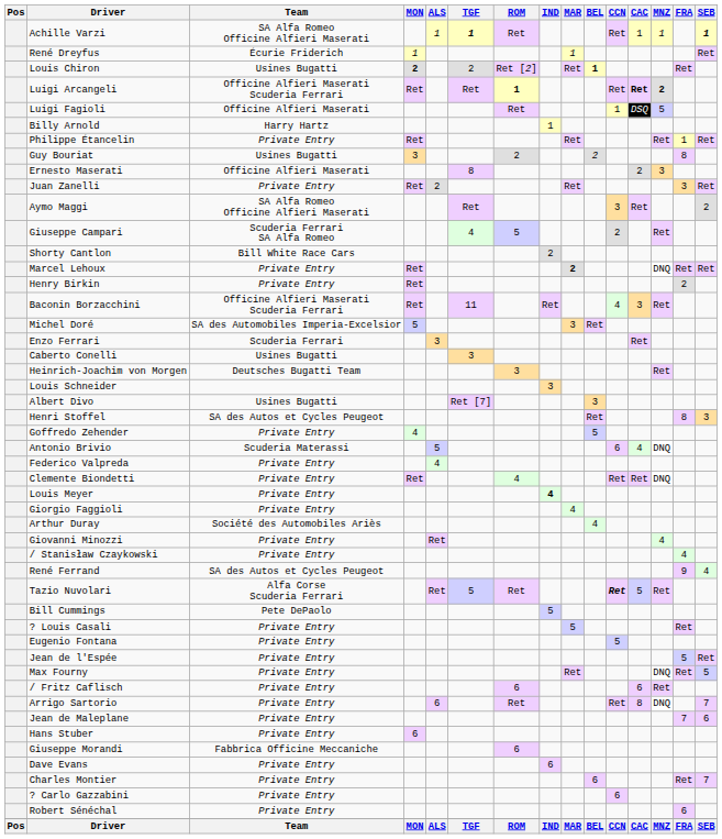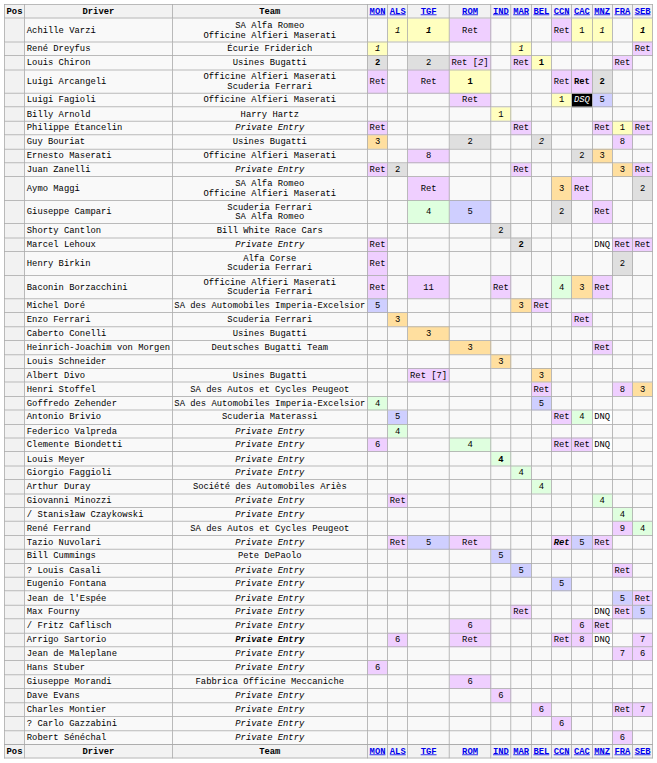 <table class="wikitable" style="font-size: 85%; text-align:center">
 <tr valign="top">
 <th valign="middle">Pos</th>
 <th valign="middle">Driver</th>
 <th valign="middle">Team</th>
 <th><a href='#'>MON</a><br></th>
 <th><a href='#'>ALS</a><br></th>
 <th><a href='#'>TGF</a><br></th>
 <th><a href='#'>ROM</a><br></th>
 <th><a href='#'>IND</a><br></th>
 <th><a href='#'>MAR</a><br></th>
 <th><a href='#'>BEL</a><br></th>
 <th><a href='#'>CCN</a><br></th>
 <th><a href='#'>CAC</a><br></th>
 <th><a href='#'>MNZ</a><br></th>
 <th><a href='#'>FRA</a><br></th>
 <th><a href='#'>SEB</a><br></th>
 </tr>
 <tr>
 <th></th>
 <td align="left"> Achille Varzi</td>
 <td>SA Alfa Romeo<br>Officine Alfieri Maserati</td>
 <td></td>
 <td style="background:#ffffbf;"><em>1</em></td>
 <td style="background:#ffffbf;"><strong><em>1</em></strong></td>
 <td style="background:#efcfff;">Ret</td>
 <td></td>
 <td></td>
 <td></td>
 <td style="background:#efcfff;">Ret</td>
 <td style="background:#ffffbf;">1</td>
 <td style="background:#ffffbf;"><em>1</em></td>
 <td></td>
 <td style="background:#ffffbf;"><strong><em>1</em></strong></td>
 </tr>
 <tr>
 <th></th>
 <td align="left"> René Dreyfus</td>
 <td>Écurie Friderich</td>
 <td style="background:#ffffbf;"><em>1</em></td>
 <td></td>
 <td></td>
 <td></td>
 <td></td>
 <td style="background:#ffffbf;"><em>1</em></td>
 <td></td>
 <td></td>
 <td></td>
 <td></td>
 <td></td>
 <td style="background:#efcfff;">Ret</td>
 </tr>
 <tr>
 <th></th>
 <td align="left"> Louis Chiron</td>
 <td>Usines Bugatti</td>
 <td style="background:#dfdfdf;"><strong>2</strong></td>
 <td></td>
 <td style="background:#dfdfdf;">2</td>
 <td style="background:#efcfff;">Ret [<em>2</em>]</td>
 <td></td>
 <td style="background:#efcfff;">Ret</td>
 <td style="background:#ffffbf;"><strong>1</strong></td>
 <td></td>
 <td></td>
 <td></td>
 <td style="background:#efcfff;">Ret</td>
 <td></td>
 </tr>
 <tr>
 <th></th>
 <td align="left"> Luigi Arcangeli</td>
 <td>Officine Alfieri Maserati <br>Scuderia Ferrari</td>
 <td style="background:#efcfff;">Ret</td>
 <td></td>
 <td style="background:#efcfff;">Ret</td>
 <td style="background:#ffffbf;"><strong>1</strong></td>
 <td></td>
 <td></td>
 <td></td>
 <td style="background:#efcfff;">Ret</td>
 <td style="background:#efcfff;"><strong>Ret</strong></td>
 <td style="background:#dfdfdf;"><strong>2</strong></td>
 <td></td>
 <td></td>
 </tr>
 <tr>
 <th></th>
 <td align="left"> Luigi Fagioli</td>
 <td>Officine Alfieri Maserati</td>
 <td></td>
 <td></td>
 <td></td>
 <td style="background:#efcfff;">Ret</td>
 <td></td>
 <td></td>
 <td></td>
 <td style="background:#ffffbf;">1</td>
 <td style="background:#000000;color:white"><em>DSQ</em></td>
 <td style="background:#cfcfff;">5</td>
 <td></td>
 <td></td>
 </tr>
 <tr>
 <th></th>
 <td align="left"> Billy Arnold</td>
 <td>Harry Hartz</td>
 <td></td>
 <td></td>
 <td></td>
 <td></td>
 <td style="background:#ffffbf;">1</td>
 <td></td>
 <td></td>
 <td></td>
 <td></td>
 <td></td>
 <td></td>
 <td></td>
 </tr>
 <tr>
 <th></th>
 <td align="left"> Philippe Étancelin</td>
 <td><em>Private Entry</em></td>
 <td style="background:#efcfff;">Ret</td>
 <td></td>
 <td></td>
 <td></td>
 <td></td>
 <td style="background:#efcfff;">Ret</td>
 <td></td>
 <td></td>
 <td></td>
 <td style="background:#efcfff;">Ret</td>
 <td style="background:#ffffbf;">1</td>
 <td style="background:#efcfff;">Ret</td>
 </tr>
 <tr>
 <th></th>
 <td align="left"> Guy Bouriat</td>
 <td>Usines Bugatti</td>
 <td style="background:#ffdf9f;">3</td>
 <td></td>
 <td></td>
 <td style="background:#dfdfdf;">2</td>
 <td></td>
 <td></td>
 <td style="background:#dfdfdf;"><em>2</em></td>
 <td></td>
 <td></td>
 <td></td>
 <td style="background:#efcfff;">8</td>
 <td></td>
 </tr>
 <tr>
 <th></th>
 <td align="left"> Ernesto Maserati</td>
 <td>Officine Alfieri Maserati</td>
 <td></td>
 <td></td>
 <td style="background:#efcfff;">8</td>
 <td></td>
 <td></td>
 <td></td>
 <td></td>
 <td></td>
 <td style="background:#dfdfdf;">2</td>
 <td style="background:#ffdf9f;">3</td>
 <td></td>
 <td></td>
 </tr>
 <tr>
 <th></th>
 <td align="left"> Juan Zanelli</td>
 <td><em>Private Entry</em></td>
 <td style="background:#efcfff;">Ret</td>
 <td style="background:#dfdfdf;">2</td>
 <td></td>
 <td></td>
 <td></td>
 <td style="background:#efcfff;">Ret</td>
 <td></td>
 <td></td>
 <td></td>
 <td></td>
 <td style="background:#ffdf9f;">3</td>
 <td style="background:#efcfff;">Ret</td>
 </tr>
 <tr>
 <th></th>
 <td align="left"> Aymo Maggi</td>
 <td>SA Alfa Romeo<br>Officine Alfieri Maserati</td>
 <td></td>
 <td></td>
 <td style="background:#efcfff;">Ret</td>
 <td></td>
 <td></td>
 <td></td>
 <td></td>
 <td style="background:#ffdf9f;">3</td>
 <td style="background:#efcfff;">Ret</td>
 <td></td>
 <td></td>
 <td style="background:#dfdfdf;">2</td>
 </tr>
 <tr>
 <th></th>
 <td align="left"> Giuseppe Campari</td>
 <td>Scuderia Ferrari<br> SA Alfa Romeo</td>
 <td></td>
 <td></td>
 <td style="background:#dfffdf;">4</td>
 <td style="background:#cfcfff;">5</td>
 <td></td>
 <td></td>
 <td></td>
 <td style="background:#dfdfdf;">2</td>
 <td></td>
 <td style="background:#efcfff;">Ret</td>
 <td></td>
 <td></td>
 </tr>
 <tr>
 <th></th>
 <td align="left"> Shorty Cantlon</td>
 <td>Bill White Race Cars</td>
 <td></td>
 <td></td>
 <td></td>
 <td></td>
 <td style="background:#dfdfdf;">2</td>
 <td></td>
 <td></td>
 <td></td>
 <td></td>
 <td></td>
 <td></td>
 <td></td>
 </tr>
 <tr>
 <th></th>
 <td align="left"> Marcel Lehoux</td>
 <td><em>Private Entry</em></td>
 <td style="background:#efcfff;">Ret</td>
 <td></td>
 <td></td>
 <td></td>
 <td></td>
 <td style="background:#dfdfdf;"><strong>2</strong></td>
 <td></td>
 <td></td>
 <td></td>
 <td style="background:#ffffff;">DNQ</td>
 <td style="background:#efcfff;">Ret</td>
 <td style="background:#efcfff;">Ret</td>
 </tr>
 <tr>
 <th></th>
 <td align="left"> Henry Birkin</td>
-<td><em>Private Entry</em></td>
+<td>Alfa Corse<br>Scuderia Ferrari</td>
 <td style="background:#efcfff;">Ret</td>
 <td></td>
 <td></td>
 <td></td>
 <td></td>
 <td></td>
 <td></td>
 <td></td>
 <td></td>
 <td></td>
 <td style="background:#dfdfdf;">2</td>
 <td></td>
 </tr>
 <tr>
 <th></th>
 <td align="left"> Baconin Borzacchini</td>
 <td>Officine Alfieri Maserati<br>Scuderia Ferrari</td>
 <td style="background:#efcfff;">Ret</td>
 <td></td>
 <td style="background:#efcfff;">11</td>
 <td></td>
 <td style="background:#efcfff;">Ret</td>
 <td></td>
 <td></td>
 <td style="background:#dfffdf;">4</td>
 <td style="background:#ffdf9f;">3</td>
 <td style="background:#efcfff;">Ret</td>
 <td></td>
 <td></td>
 </tr>
 <tr>
 <th></th>
 <td align="left"> Michel Doré</td>
 <td>SA des Automobiles Imperia-Excelsior</td>
 <td style="background:#cfcfff;">5</td>
 <td></td>
 <td></td>
 <td></td>
 <td></td>
 <td style="background:#ffdf9f;">3</td>
 <td style="background:#efcfff;">Ret</td>
 <td></td>
 <td></td>
 <td></td>
 <td></td>
 <td></td>
 </tr>
 <tr>
 <th></th>
 <td align="left"> Enzo Ferrari</td>
 <td>Scuderia Ferrari</td>
 <td></td>
 <td style="background:#ffdf9f;">3</td>
 <td></td>
 <td></td>
 <td></td>
 <td></td>
 <td></td>
 <td></td>
 <td style="background:#efcfff;">Ret</td>
 <td></td>
 <td></td>
 <td></td>
 </tr>
 <tr>
 <th></th>
 <td align="left"> Caberto Conelli</td>
 <td>Usines Bugatti</td>
 <td></td>
 <td></td>
 <td style="background:#ffdf9f;">3</td>
 <td></td>
 <td></td>
 <td></td>
 <td></td>
 <td></td>
 <td></td>
 <td></td>
 <td></td>
 <td></td>
 </tr>
 <tr>
 <th></th>
 <td align="left"> Heinrich-Joachim von Morgen</td>
 <td>Deutsches Bugatti Team</td>
 <td></td>
 <td></td>
 <td></td>
 <td style="background:#ffdf9f;">3</td>
 <td></td>
 <td></td>
 <td></td>
 <td></td>
 <td></td>
 <td style="background:#efcfff;">Ret</td>
 <td></td>
 <td></td>
 </tr>
 <tr>
 <th></th>
 <td align="left"> Louis Schneider</td>
 <td></td>
 <td></td>
 <td></td>
 <td></td>
 <td></td>
 <td style="background:#ffdf9f;">3</td>
 <td></td>
 <td></td>
 <td></td>
 <td></td>
 <td></td>
 <td></td>
 <td></td>
 </tr>
 <tr>
 <th></th>
 <td align="left"> Albert Divo</td>
 <td>Usines Bugatti</td>
 <td></td>
 <td></td>
 <td style="background:#efcfff;">Ret [7]</td>
 <td></td>
 <td></td>
 <td></td>
 <td style="background:#ffdf9f;">3</td>
 <td></td>
 <td></td>
 <td></td>
 <td></td>
 <td></td>
 </tr>
 <tr>
 <th></th>
 <td align="left"> Henri Stoffel</td>
 <td>SA des Autos et Cycles Peugeot</td>
 <td></td>
 <td></td>
 <td></td>
 <td></td>
 <td></td>
 <td></td>
 <td style="background:#efcfff;">Ret</td>
 <td></td>
 <td></td>
 <td></td>
 <td style="background:#efcfff;">8</td>
 <td style="background:#ffdf9f;">3</td>
 </tr>
 <tr>
 <th></th>
 <td align="left"> Goffredo Zehender</td>
-<td><em>Private Entry</em></td>
+<td>SA des Automobiles Imperia-Excelsior</td>
 <td style="background:#dfffdf;">4</td>
 <td></td>
 <td></td>
 <td></td>
 <td></td>
 <td></td>
 <td style="background:#cfcfff;">5</td>
 <td></td>
 <td></td>
 <td></td>
 <td></td>
 <td></td>
 </tr>
 <tr>
 <th></th>
 <td align="left"> Antonio Brivio</td>
 <td>Scuderia Materassi</td>
 <td></td>
 <td style="background:#cfcfff;">5</td>
 <td></td>
 <td></td>
 <td></td>
 <td></td>
 <td></td>
-<td style="background:#efcfff;">6</td>
+<td style="background:#efcfff;">Ret</td>
 <td style="background:#dfffdf;">4</td>
 <td style="background:#ffffff;">DNQ</td>
 <td></td>
 <td></td>
 </tr>
 <tr>
 <th></th>
 <td align="left"> Federico Valpreda</td>
 <td><em>Private Entry</em></td>
 <td></td>
 <td style="background:#dfffdf;">4</td>
 <td></td>
 <td></td>
 <td></td>
 <td></td>
 <td></td>
 <td></td>
 <td></td>
 <td></td>
 <td></td>
 <td></td>
 </tr>
 <tr>
 <th></th>
 <td align="left"> Clemente Biondetti</td>
 <td><em>Private Entry</em></td>
-<td style="background:#efcfff;">Ret</td>
+<td style="background:#efcfff;">6</td>
 <td></td>
 <td></td>
 <td style="background:#dfffdf;">4</td>
 <td></td>
 <td></td>
 <td></td>
 <td style="background:#efcfff;">Ret</td>
 <td style="background:#efcfff;">Ret</td>
 <td style="background:#ffffff;">DNQ</td>
 <td></td>
 <td></td>
 </tr>
 <tr>
 <th></th>
 <td align="left"> Louis Meyer</td>
 <td><em>Private Entry</em></td>
 <td></td>
 <td></td>
 <td></td>
 <td></td>
 <td style="background:#dfffdf;"><strong>4</strong></td>
 <td></td>
 <td></td>
 <td></td>
 <td></td>
 <td></td>
 <td></td>
 <td></td>
 </tr>
 <tr>
 <th></th>
 <td align="left"> Giorgio Faggioli</td>
 <td><em>Private Entry</em></td>
 <td></td>
 <td></td>
 <td></td>
 <td></td>
 <td></td>
 <td style="background:#dfffdf;">4</td>
 <td></td>
 <td></td>
 <td></td>
 <td></td>
 <td></td>
 <td></td>
 </tr>
 <tr>
 <th></th>
 <td align="left"> Arthur Duray</td>
 <td>Société des Automobiles Ariès</td>
 <td></td>
 <td></td>
 <td></td>
 <td></td>
 <td></td>
 <td></td>
 <td style="background:#dfffdf;">4</td>
 <td></td>
 <td></td>
 <td></td>
 <td></td>
 <td></td>
 </tr>
 <tr>
 <th></th>
 <td align="left"> Giovanni Minozzi</td>
 <td><em>Private Entry</em></td>
 <td></td>
 <td style="background:#efcfff;">Ret</td>
 <td></td>
 <td></td>
 <td></td>
 <td></td>
 <td></td>
 <td></td>
 <td></td>
 <td style="background:#dfffdf;">4</td>
 <td></td>
 <td></td>
 </tr>
 <tr>
 <th></th>
 <td align="left">/ Stanisław Czaykowski</td>
 <td><em>Private Entry</em></td>
 <td></td>
 <td></td>
 <td></td>
 <td></td>
 <td></td>
 <td></td>
 <td></td>
 <td></td>
 <td></td>
 <td></td>
 <td style="background:#dfffdf;">4</td>
 <td></td>
 </tr>
 <tr>
 <th></th>
 <td align="left"> René Ferrand</td>
 <td>SA des Autos et Cycles Peugeot</td>
 <td></td>
 <td></td>
 <td></td>
 <td></td>
 <td></td>
 <td></td>
 <td></td>
 <td></td>
 <td></td>
 <td></td>
 <td style="background:#efcfff;">9</td>
 <td style="background:#dfffdf;">4</td>
 </tr>
 <tr>
 <th></th>
 <td align="left"> Tazio Nuvolari</td>
-<td>Alfa Corse<br>Scuderia Ferrari</td>
+<td><em>Private Entry</em></td>
 <td></td>
 <td style="background:#efcfff;">Ret</td>
 <td style="background:#cfcfff;">5</td>
 <td style="background:#efcfff;">Ret</td>
 <td></td>
 <td></td>
 <td></td>
 <td style="background:#efcfff;"><strong><em>Ret</em></strong></td>
 <td style="background:#cfcfff;">5</td>
 <td style="background:#efcfff;">Ret</td>
 <td></td>
 <td></td>
 </tr>
 <tr>
 <th></th>
 <td align="left"> Bill Cummings</td>
 <td>Pete DePaolo</td>
 <td></td>
 <td></td>
 <td></td>
 <td></td>
 <td style="background:#cfcfff;">5</td>
 <td></td>
 <td></td>
 <td></td>
 <td></td>
 <td></td>
 <td></td>
 <td></td>
 </tr>
 <tr>
 <th></th>
 <td align="left">? Louis Casali</td>
 <td><em>Private Entry</em></td>
 <td></td>
 <td></td>
 <td></td>
 <td></td>
 <td></td>
 <td style="background:#cfcfff;">5</td>
 <td></td>
 <td></td>
 <td></td>
 <td></td>
 <td style="background:#efcfff;">Ret</td>
 <td></td>
 </tr>
 <tr>
 <th></th>
 <td align="left"> Eugenio Fontana</td>
 <td><em>Private Entry</em></td>
 <td></td>
 <td></td>
 <td></td>
 <td></td>
 <td></td>
 <td></td>
 <td></td>
 <td style="background:#cfcfff;">5</td>
 <td></td>
 <td></td>
 <td></td>
 <td></td>
 </tr>
 <tr>
 <th></th>
 <td align="left"> Jean de l'Espée</td>
 <td><em>Private Entry</em></td>
 <td></td>
 <td></td>
 <td></td>
 <td></td>
 <td></td>
 <td></td>
 <td></td>
 <td></td>
 <td></td>
 <td></td>
 <td style="background:#cfcfff;">5</td>
 <td style="background:#efcfff;">Ret</td>
 </tr>
 <tr>
 <th></th>
 <td align="left"> Max Fourny</td>
 <td><em>Private Entry</em></td>
 <td></td>
 <td></td>
 <td></td>
 <td></td>
 <td></td>
 <td style="background:#efcfff;">Ret</td>
 <td></td>
 <td></td>
 <td></td>
 <td style="background:#ffffff;">DNQ</td>
 <td style="background:#efcfff;">Ret</td>
 <td style="background:#cfcfff;">5</td>
 </tr>
 <tr>
 <th></th>
 <td align="left">/ Fritz Caflisch</td>
 <td><em>Private Entry</em></td>
 <td></td>
 <td></td>
 <td></td>
 <td style="background:#efcfff;">6</td>
 <td></td>
 <td></td>
 <td></td>
 <td></td>
 <td style="background:#efcfff;">6</td>
 <td style="background:#efcfff;">Ret</td>
 <td></td>
 <td></td>
 </tr>
 <tr>
 <th></th>
 <td align="left"> Arrigo Sartorio</td>
-<td><em>Private Entry</em></td>
+<td><strong><em>Private Entry</em></strong></td>
 <td></td>
 <td style="background:#efcfff;">6</td>
 <td></td>
 <td style="background:#efcfff;">Ret</td>
 <td></td>
 <td></td>
 <td></td>
 <td style="background:#efcfff;">Ret</td>
 <td style="background:#efcfff;">8</td>
 <td style="background:#ffffff;">DNQ</td>
 <td></td>
 <td style="background:#efcfff;">7</td>
 </tr>
 <tr>
 <th></th>
 <td align="left"> Jean de Maleplane</td>
 <td><em>Private Entry</em></td>
 <td></td>
 <td></td>
 <td></td>
 <td></td>
 <td></td>
 <td></td>
 <td></td>
 <td></td>
 <td></td>
 <td></td>
 <td style="background:#efcfff;">7</td>
 <td style="background:#efcfff;">6</td>
 </tr>
 <tr>
 <th></th>
 <td align="left"> Hans Stuber</td>
 <td><em>Private Entry</em></td>
 <td style="background:#efcfff;">6</td>
 <td></td>
 <td></td>
 <td></td>
 <td></td>
 <td></td>
 <td></td>
 <td></td>
 <td></td>
 <td></td>
 <td></td>
 <td></td>
 </tr>
 <tr>
 <th></th>
 <td align="left"> Giuseppe Morandi</td>
 <td>Fabbrica Officine Meccaniche</td>
 <td></td>
 <td></td>
 <td></td>
 <td style="background:#efcfff;">6</td>
 <td></td>
 <td></td>
 <td></td>
 <td></td>
 <td></td>
 <td></td>
 <td></td>
 <td></td>
 </tr>
 <tr>
 <th></th>
 <td align="left"> Dave Evans</td>
 <td><em>Private Entry</em></td>
 <td></td>
 <td></td>
 <td></td>
 <td></td>
 <td style="background:#efcfff;">6</td>
 <td></td>
 <td></td>
 <td></td>
 <td></td>
 <td></td>
 <td></td>
 <td></td>
 </tr>
 <tr>
 <th></th>
 <td align="left"> Charles Montier</td>
 <td><em>Private Entry</em></td>
 <td></td>
 <td></td>
 <td></td>
 <td></td>
 <td></td>
 <td></td>
 <td style="background:#efcfff;">6</td>
 <td></td>
 <td></td>
 <td></td>
 <td style="background:#efcfff;">Ret</td>
 <td style="background:#efcfff;">7</td>
 </tr>
 <tr>
 <th></th>
 <td align="left">? Carlo Gazzabini</td>
 <td><em>Private Entry</em></td>
 <td></td>
 <td></td>
 <td></td>
 <td></td>
 <td></td>
 <td></td>
 <td></td>
 <td style="background:#efcfff;">6</td>
 <td></td>
 <td></td>
 <td></td>
 <td></td>
 </tr>
 <tr>
 <th></th>
 <td align="left"> Robert Sénéchal</td>
 <td><em>Private Entry</em></td>
 <td></td>
 <td></td>
 <td></td>
 <td></td>
 <td></td>
 <td></td>
 <td></td>
 <td></td>
 <td></td>
 <td></td>
 <td style="background:#efcfff;">6</td>
 <td></td>
 </tr>
 <tr>
 </tr>
 <tr valign="top">
 <th valign="middle">Pos</th>
 <th valign="middle">Driver</th>
 <th valign="middle">Team</th>
 <th><a href='#'>MON</a><br></th>
 <th><a href='#'>ALS</a><br></th>
 <th><a href='#'>TGF</a><br></th>
 <th><a href='#'>ROM</a><br></th>
 <th><a href='#'>IND</a><br></th>
 <th><a href='#'>MAR</a><br></th>
 <th><a href='#'>BEL</a><br></th>
 <th><a href='#'>CCN</a><br></th>
 <th><a href='#'>CAC</a><br></th>
 <th><a href='#'>MNZ</a><br></th>
 <th><a href='#'>FRA</a><br></th>
 <th><a href='#'>SEB</a><br></th>
 </tr>
 </table>
